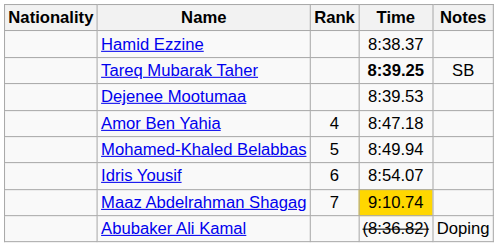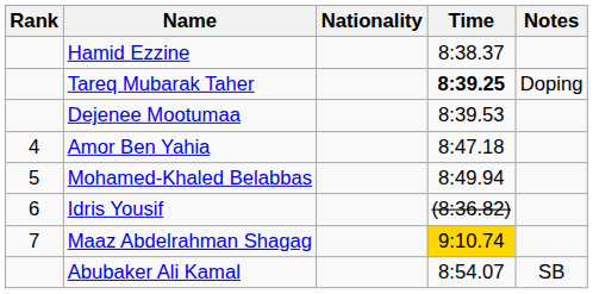 <table class="wikitable sortable" style="text-align:center">
 <tr>
+<th>Rank</th>
+<th>Name</th>
 <th>Nationality</th>
-<th>Name</th>
-<th>Rank</th>
 <th>Time</th>
 <th>Notes</th>
 </tr>
 <tr>
+<td></td>
+<td align=left><a href='#'>Hamid Ezzine</a></td>
 <td align=left></td>
-<td align=left><a href='#'>Hamid Ezzine</a></td>
-<td></td>
 <td>8:38.37</td>
 <td></td>
 </tr>
 <tr>
+<td></td>
+<td align=left><a href='#'>Tareq Mubarak Taher</a></td>
 <td align=left></td>
-<td align=left><a href='#'>Tareq Mubarak Taher</a></td>
-<td></td>
 <td><strong>8:39.25</strong></td>
-<td>SB</td>
+<td>Doping</td>
 </tr>
 <tr>
+<td></td>
+<td align=left><a href='#'>Dejenee Mootumaa</a></td>
 <td align=left></td>
-<td align=left><a href='#'>Dejenee Mootumaa</a></td>
-<td></td>
 <td>8:39.53</td>
 <td></td>
 </tr>
 <tr>
+<td>4</td>
+<td align=left><a href='#'>Amor Ben Yahia</a></td>
 <td align=left></td>
-<td align=left><a href='#'>Amor Ben Yahia</a></td>
-<td>4</td>
 <td>8:47.18</td>
 <td></td>
 </tr>
 <tr>
+<td>5</td>
+<td align=left><a href='#'>Mohamed-Khaled Belabbas</a></td>
 <td align=left></td>
-<td align=left><a href='#'>Mohamed-Khaled Belabbas</a></td>
-<td>5</td>
 <td>8:49.94</td>
 <td></td>
 </tr>
 <tr>
+<td>6</td>
+<td align=left><a href='#'>Idris Yousif</a></td>
 <td align=left></td>
-<td align=left><a href='#'>Idris Yousif</a></td>
-<td>6</td>
-<td>8:54.07</td>
+<td> <s>(8:36.82)</s></td>
 <td></td>
 </tr>
 <tr>
+<td>7</td>
+<td align=left><a href='#'>Maaz Abdelrahman Shagag</a></td>
 <td align=left></td>
-<td align=left><a href='#'>Maaz Abdelrahman Shagag</a></td>
-<td>7</td>
 <td style="background: gold;">9:10.74</td>
 <td></td>
 </tr>
 <tr>
+<td></td>
+<td align=left><a href='#'>Abubaker Ali Kamal</a></td>
 <td align=left></td>
-<td align=left><a href='#'>Abubaker Ali Kamal</a></td>
-<td></td>
-<td> <s>(8:36.82)</s></td>
-<td>Doping</td>
+<td>8:54.07</td>
+<td>SB</td>
 </tr>
 </table>
